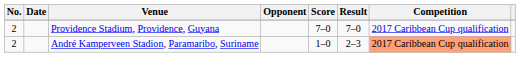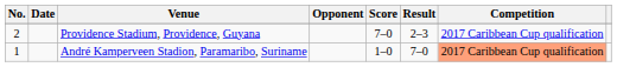 <table class="wikitable sortable">
 <tr>
 <th scope="col">No.</th>
 <th scope="col">Date</th>
 <th scope="col">Venue</th>
 <th scope="col">Opponent</th>
 <th scope="col">Score</th>
 <th scope="col">Result</th>
 <th scope="col">Competition</th>
 <th scope="col" class="unsortable"></th>
 </tr>
 <tr>
 </tr>
 <tr>
 <td align="center">2</td>
 <td></td>
 <td><a href='#'>Providence Stadium</a>, <a href='#'>Providence</a>, <a href='#'>Guyana</a></td>
 <td></td>
 <td align="center">7–0</td>
-<td align="center">7–0</td>
+<td align="center">2–3</td>
 <td><a href='#'>2017 Caribbean Cup qualification</a></td>
 <td></td>
 </tr>
 <tr>
-<td align="center">2</td>
+<td align="center">1</td>
 <td></td>
 <td><a href='#'>André Kamperveen Stadion</a>, <a href='#'>Paramaribo</a>, <a href='#'>Suriname</a></td>
 <td></td>
 <td align="center">1–0</td>
-<td align="center">2–3</td>
+<td align="center">7–0</td>
 <td style="background: lightsalmon;">2017 Caribbean Cup qualification</td>
 <td></td>
 </tr>
 </table>
